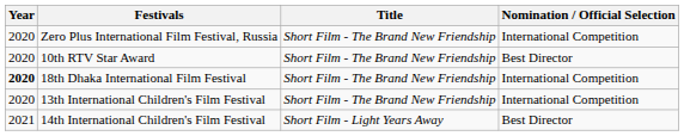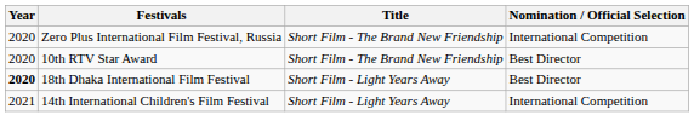 <table class="wikitable">
 <tr>
 <th>Year</th>
 <th>Festivals</th>
 <th>Title</th>
 <th>Nomination / Official Selection</th>
 </tr>
 <tr>
 <td>2020</td>
 <td>Zero Plus International Film Festival, Russia</td>
 <td><em>Short Film - The Brand New Friendship</em></td>
 <td>International Competition</td>
 </tr>
 <tr>
 <td>2020</td>
 <td>10th RTV Star Award</td>
 <td><em>Short Film - The Brand New Friendship</em></td>
 <td>Best Director</td>
 </tr>
 <tr>
 <td><strong>2020</strong></td>
 <td>18th Dhaka International Film Festival</td>
-<td><em>Short Film - The Brand New Friendship</em></td>
-<td>International Competition</td>
-</tr>
-<tr>
-<td>2020</td>
-<td>13th International Children's Film Festival</td>
-<td><em>Short Film - The Brand New Friendship</em></td>
-<td>International Competition</td>
+<td><em>Short Film - Light Years Away</em></td>
+<td>Best Director</td>
 </tr>
 <tr>
 <td>2021</td>
 <td>14th International Children's Film Festival</td>
 <td><em>Short Film - Light Years Away</em></td>
-<td>Best Director</td>
+<td>International Competition</td>
 </tr>
 </table>
